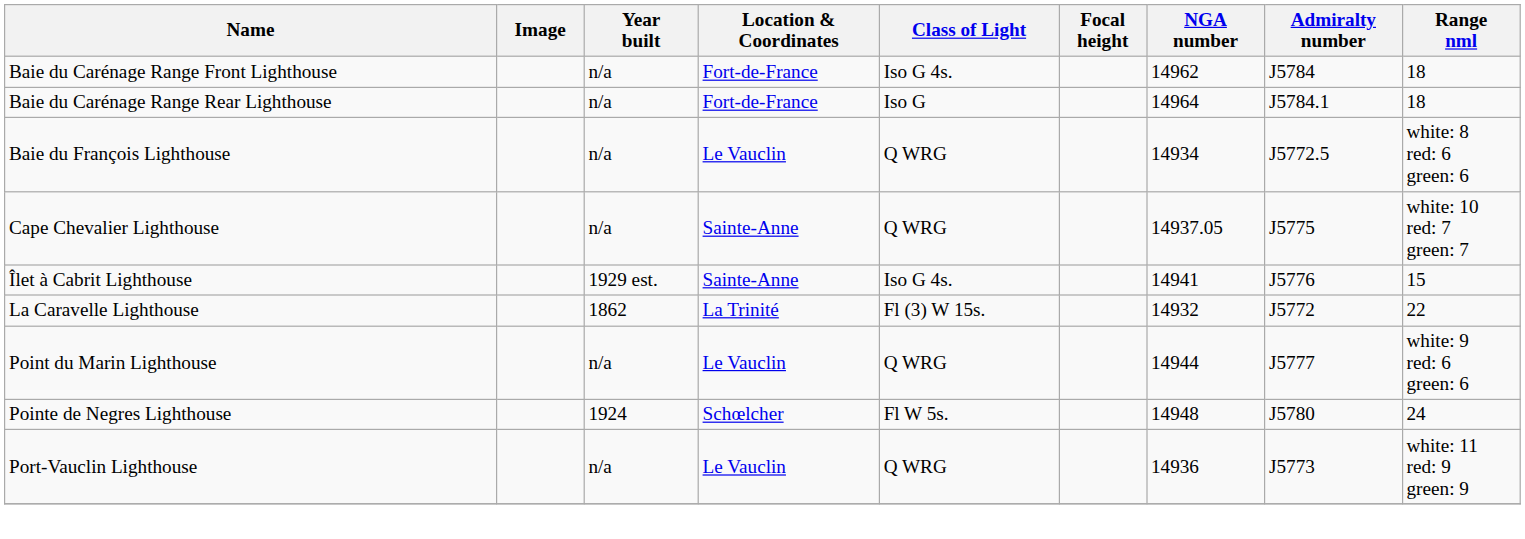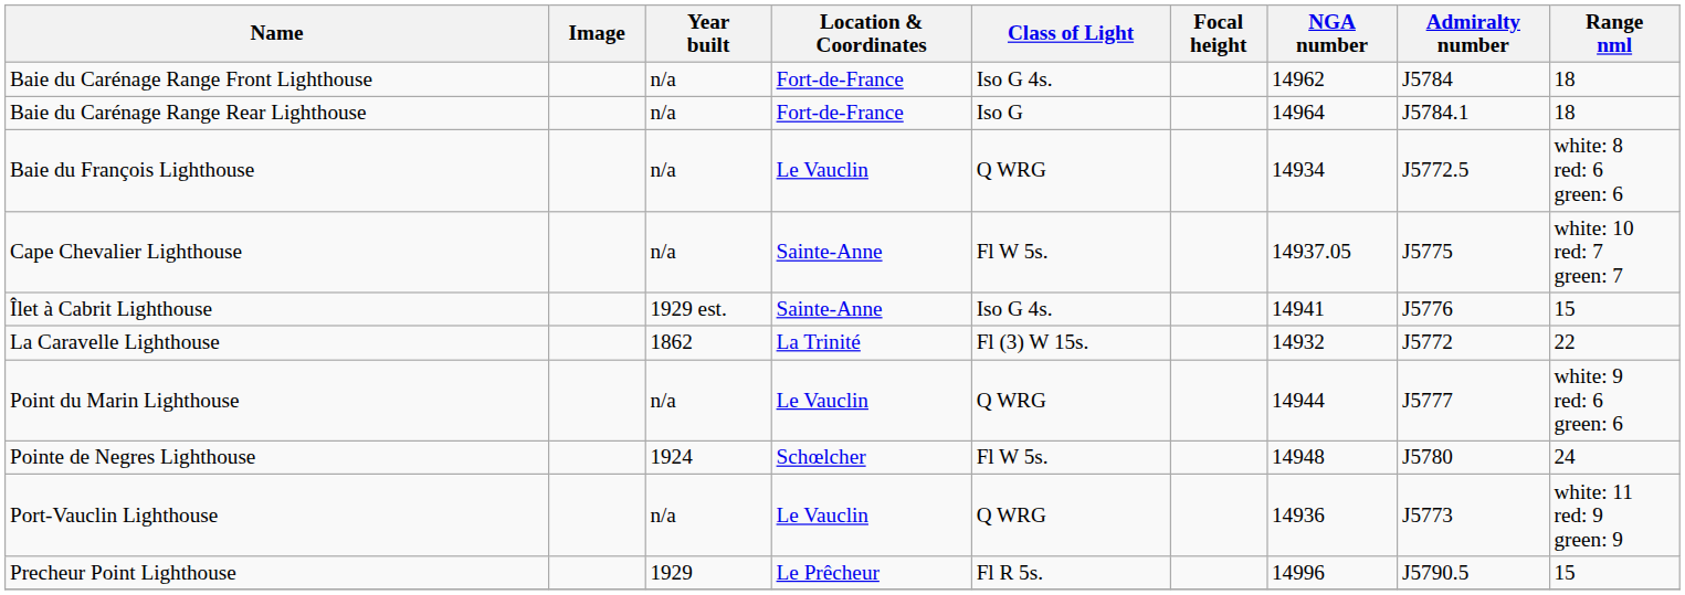 <table class="wikitable sortable" style="width:100%">
 <tr>
 <th>Name</th>
 <th>Image</th>
 <th>Year<br>built</th>
 <th>Location &<br>Coordinates</th>
 <th><a href='#'>Class of Light</a><br></th>
 <th>Focal<br>height<br></th>
 <th><a href='#'>NGA</a><br>number<br></th>
 <th><a href='#'>Admiralty</a><br>number<br></th>
 <th>Range<br><a href='#'>nml</a><br></th>
 </tr>
 <tr>
 <td>Baie du Carénage Range Front Lighthouse</td>
 <td></td>
 <td>n/a</td>
 <td><a href='#'>Fort-de-France</a><br></td>
 <td>Iso G 4s.</td>
 <td></td>
 <td>14962</td>
 <td>J5784</td>
 <td>18</td>
 </tr>
 <tr>
 <td>Baie du Carénage Range Rear Lighthouse</td>
 <td></td>
 <td>n/a</td>
 <td><a href='#'>Fort-de-France</a><br></td>
 <td>Iso G</td>
 <td></td>
 <td>14964</td>
 <td>J5784.1</td>
 <td>18</td>
 </tr>
 <tr>
 <td>Baie du François Lighthouse</td>
 <td></td>
 <td>n/a</td>
 <td><a href='#'>Le Vauclin</a><br> </td>
 <td>Q WRG</td>
 <td></td>
 <td>14934</td>
 <td>J5772.5</td>
 <td>white: 8<br>red: 6<br>green: 6</td>
 </tr>
 <tr>
 <td>Cape Chevalier Lighthouse</td>
 <td></td>
 <td>n/a</td>
 <td><a href='#'>Sainte-Anne</a><br></td>
-<td>Q WRG</td>
+<td>Fl W 5s.</td>
 <td></td>
 <td>14937.05</td>
 <td>J5775</td>
 <td>white: 10<br>red: 7<br>green: 7</td>
 </tr>
 <tr>
 <td>Îlet à Cabrit Lighthouse</td>
 <td></td>
 <td>1929 est.</td>
 <td><a href='#'>Sainte-Anne</a><br> </td>
 <td>Iso G 4s.</td>
 <td></td>
 <td>14941</td>
 <td>J5776</td>
 <td>15</td>
 </tr>
 <tr>
 <td>La Caravelle Lighthouse</td>
 <td></td>
 <td>1862</td>
 <td><a href='#'>La Trinité</a><br> </td>
 <td>Fl (3) W 15s.</td>
 <td></td>
 <td>14932</td>
 <td>J5772</td>
 <td>22</td>
 </tr>
 <tr>
 <td>Point du Marin Lighthouse</td>
 <td></td>
 <td>n/a</td>
 <td><a href='#'>Le Vauclin</a><br> </td>
 <td>Q WRG</td>
 <td></td>
 <td>14944</td>
 <td>J5777</td>
 <td>white: 9<br>red: 6<br>green: 6</td>
 </tr>
 <tr>
 <td>Pointe de Negres Lighthouse</td>
 <td></td>
 <td>1924</td>
 <td><a href='#'>Schœlcher</a><br></td>
 <td>Fl W 5s.</td>
 <td></td>
 <td>14948</td>
 <td>J5780</td>
 <td>24</td>
 </tr>
 <tr>
 <td>Port-Vauclin Lighthouse</td>
 <td></td>
 <td>n/a</td>
 <td><a href='#'>Le Vauclin</a><br></td>
 <td>Q WRG</td>
 <td></td>
 <td>14936</td>
 <td>J5773</td>
 <td>white: 11<br>red: 9<br>green: 9</td>
 </tr>
 <tr>
+<td>Precheur Point Lighthouse</td>
+<td> </td>
+<td>1929</td>
+<td><a href='#'>Le Prêcheur</a><br> </td>
+<td>Fl R 5s.</td>
+<td></td>
+<td>14996</td>
+<td>J5790.5</td>
+<td>15</td>
+</tr>
+<tr>
 </tr>
 </table>
